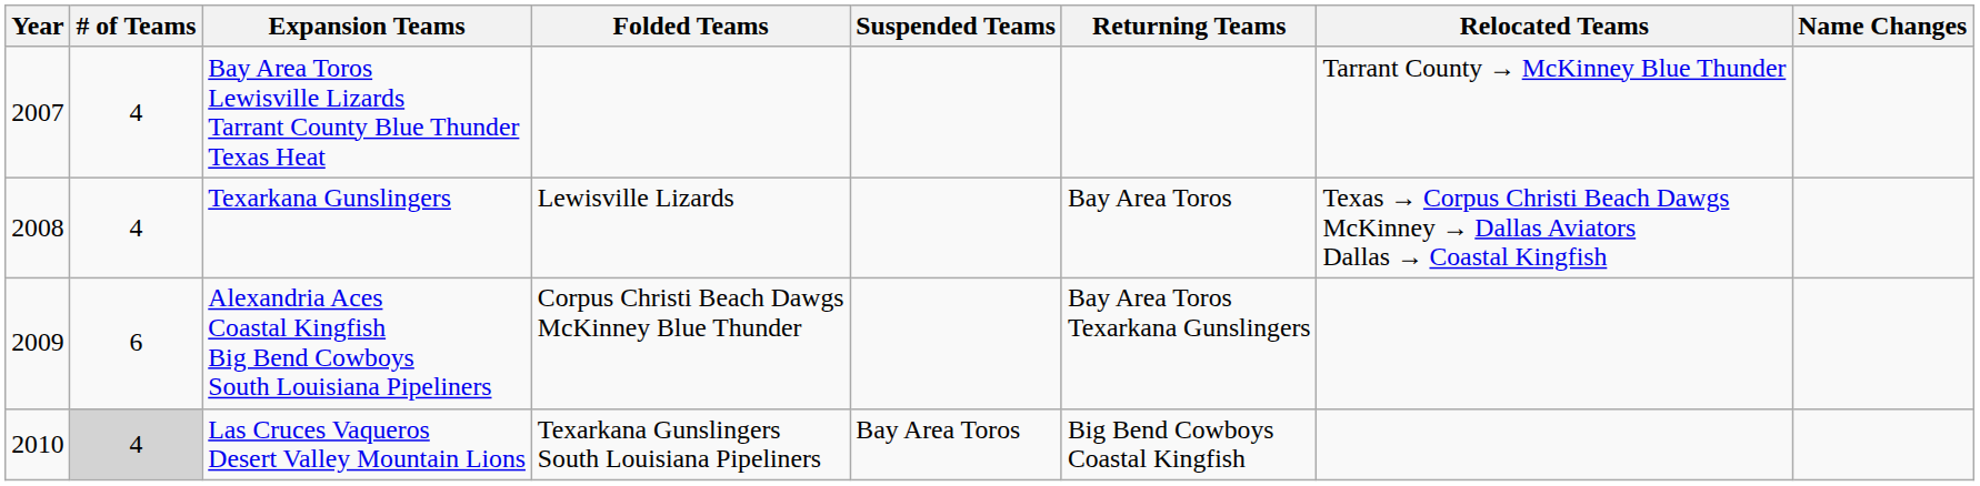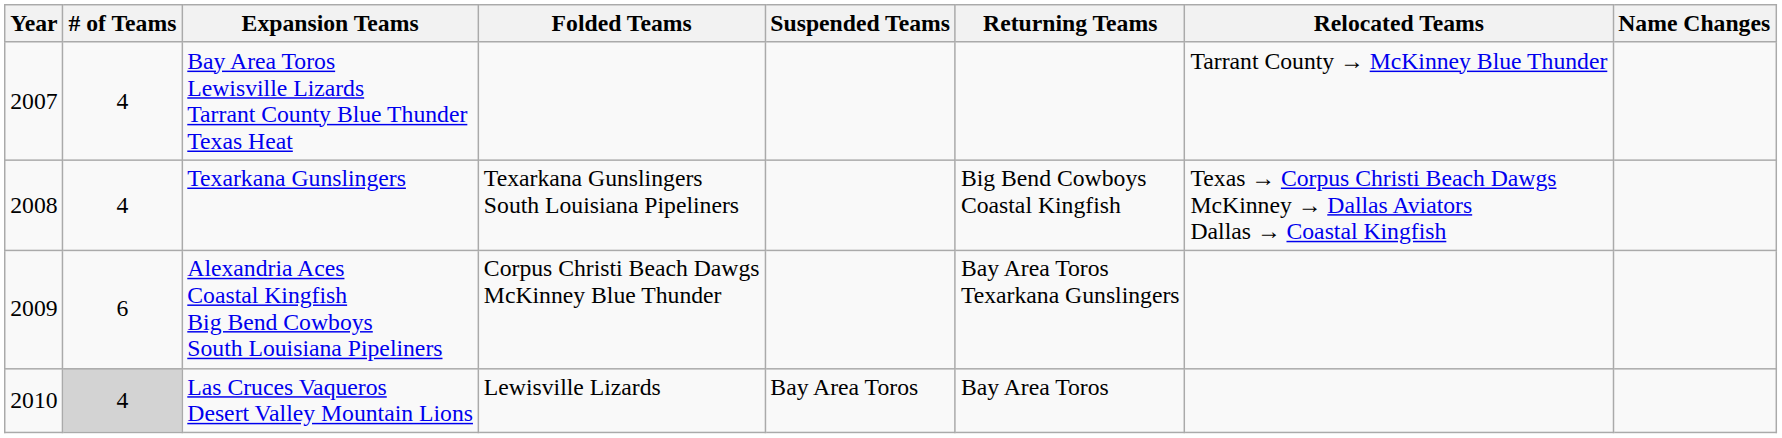 <table class="wikitable">
 <tr>
 <th>Year</th>
 <th># of Teams</th>
 <th>Expansion Teams</th>
 <th>Folded Teams</th>
 <th>Suspended Teams</th>
 <th>Returning Teams</th>
 <th>Relocated Teams</th>
 <th>Name Changes</th>
 </tr>
 <tr>
 <td>2007</td>
 <td ALIGN=CENTER>4</td>
 <td VALIGN=TOP><a href='#'>Bay Area Toros</a><br><a href='#'>Lewisville Lizards</a><br><a href='#'>Tarrant County Blue Thunder</a><br><a href='#'>Texas Heat</a></td>
 <td></td>
 <td></td>
 <td></td>
 <td VALIGN=TOP>Tarrant County → <a href='#'>McKinney Blue Thunder</a></td>
 <td></td>
 </tr>
 <tr>
 <td>2008</td>
 <td ALIGN=CENTER>4</td>
 <td VALIGN=TOP><a href='#'>Texarkana Gunslingers</a></td>
-<td VALIGN=TOP>Lewisville Lizards</td>
+<td VALIGN=TOP>Texarkana Gunslingers<br>South Louisiana Pipeliners<br></td>
 <td></td>
-<td VALIGN=TOP>Bay Area Toros</td>
+<td VALIGN=TOP>Big Bend Cowboys<br>Coastal Kingfish</td>
 <td VALIGN=TOP>Texas → <a href='#'>Corpus Christi Beach Dawgs</a><br>McKinney → <a href='#'>Dallas Aviators</a><br>Dallas → <a href='#'>Coastal Kingfish</a></td>
 <td></td>
 </tr>
 <tr>
 <td>2009</td>
 <td ALIGN=CENTER>6</td>
 <td VALIGN=TOP><a href='#'>Alexandria Aces</a><br><a href='#'>Coastal Kingfish</a><br><a href='#'>Big Bend Cowboys</a><br><a href='#'>South Louisiana Pipeliners</a><br></td>
 <td VALIGN=TOP>Corpus Christi Beach Dawgs<br>McKinney Blue Thunder</td>
 <td></td>
 <td VALIGN=TOP>Bay Area Toros<br>Texarkana Gunslingers</td>
 <td></td>
 </tr>
 <tr>
 <td>2010</td>
 <td ALIGN=CENTER style="background: lightgrey;">4</td>
 <td VALIGN=TOP><a href='#'>Las Cruces Vaqueros</a><br><a href='#'>Desert Valley Mountain Lions</a></td>
-<td VALIGN=TOP>Texarkana Gunslingers<br>South Louisiana Pipeliners<br></td>
+<td VALIGN=TOP>Lewisville Lizards</td>
 <td VALIGN=TOP>Bay Area Toros</td>
-<td VALIGN=TOP>Big Bend Cowboys<br>Coastal Kingfish</td>
+<td VALIGN=TOP>Bay Area Toros</td>
 <td></td>
 <td></td>
 </tr>
 </table>
